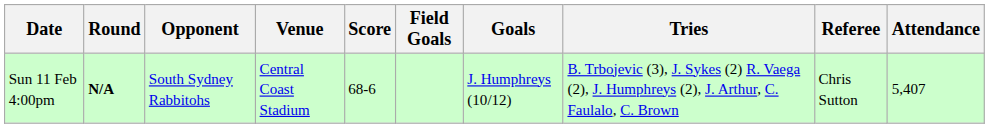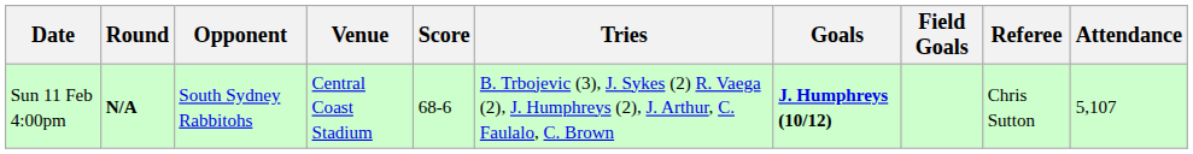 <table class="wikitable">
 <tr>
 <th>Date</th>
 <th>Round</th>
 <th>Opponent</th>
 <th>Venue</th>
 <th>Score</th>
+<th>Tries</th>
+<th>Goals</th>
 <th>Field Goals</th>
-<th>Goals</th>
-<th>Tries</th>
 <th>Referee</th>
 <th>Attendance</th>
 </tr>
 <tr bgcolor=#CCFFCC>
 <td><small>Sun 11 Feb 4:00pm</small></td>
 <td><strong><small>N/A</small></strong></td>
 <td><a href='#'><small>South Sydney Rabbitohs</small></a></td>
 <td><small><a href='#'>Central Coast Stadium</a></small></td>
 <td><small>68-6</small></td>
+<td><small><a href='#'>B. Trbojevic</a> (3), <a href='#'>J. Sykes</a> (2) <a href='#'>R. Vaega</a> (2), <a href='#'>J. Humphreys</a> (2), <a href='#'>J. Arthur</a>, <a href='#'>C. Faulalo</a>, <a href='#'>C. Brown</a></small></td>
+<td><strong><small><a href='#'>J. Humphreys</a> (10/12)</small></strong></td>
 <td></td>
-<td><small><a href='#'>J. Humphreys</a> (10/12)</small></td>
-<td><small><a href='#'>B. Trbojevic</a> (3), <a href='#'>J. Sykes</a> (2) <a href='#'>R. Vaega</a> (2), <a href='#'>J. Humphreys</a> (2), <a href='#'>J. Arthur</a>, <a href='#'>C. Faulalo</a>, <a href='#'>C. Brown</a></small></td>
 <td><small>Chris Sutton</small></td>
-<td><small>5,407</small></td>
+<td><small>5,107</small></td>
 </tr>
 </table>
